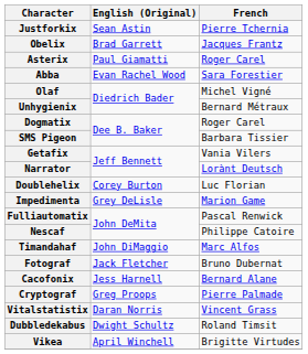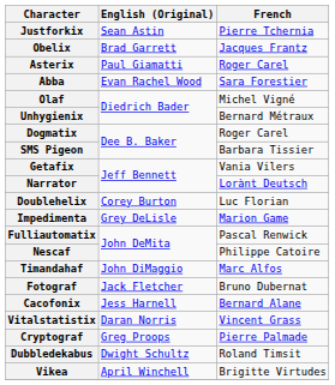 <table class="wikitable">
 <tr>
 <th>Character</th>
 <th>English (Original)</th>
 <th>French</th>
 </tr>
 <tr>
 <th>Justforkix</th>
 <td><a href='#'>Sean Astin</a></td>
 <td><a href='#'>Pierre Tchernia</a></td>
 </tr>
 <tr>
 <th>Obelix</th>
 <td><a href='#'>Brad Garrett</a></td>
 <td><a href='#'>Jacques Frantz</a></td>
 </tr>
 <tr>
 <th>Asterix</th>
 <td><a href='#'>Paul Giamatti</a></td>
 <td><a href='#'>Roger Carel</a></td>
 </tr>
 <tr>
 <th>Abba</th>
 <td><a href='#'>Evan Rachel Wood</a></td>
 <td><a href='#'>Sara Forestier</a></td>
 </tr>
 <tr>
 <th>Olaf</th>
 <td rowspan="2"><a href='#'>Diedrich Bader</a></td>
 <td>Michel Vigné</td>
 </tr>
 <tr>
 <th>Unhygienix</th>
 <td>Bernard Métraux</td>
 </tr>
 <tr>
 <th>Dogmatix</th>
 <td rowspan="2"><a href='#'>Dee B. Baker</a></td>
 <td>Roger Carel</td>
 </tr>
 <tr>
 <th>SMS Pigeon</th>
 <td>Barbara Tissier</td>
 </tr>
 <tr>
 <th>Getafix</th>
 <td rowspan="2"><a href='#'>Jeff Bennett</a></td>
 <td>Vania Vilers</td>
 </tr>
 <tr>
 <th>Narrator</th>
 <td><a href='#'>Lorànt Deutsch</a></td>
 </tr>
 <tr>
 <th>Doublehelix</th>
 <td><a href='#'>Corey Burton</a></td>
 <td>Luc Florian</td>
 </tr>
 <tr>
 <th>Impedimenta</th>
 <td><a href='#'>Grey DeLisle</a></td>
 <td><a href='#'>Marion Game</a></td>
 </tr>
 <tr>
 <th>Fulliautomatix</th>
 <td rowspan="2"><a href='#'>John DeMita</a></td>
 <td>Pascal Renwick</td>
 </tr>
 <tr>
 <th>Nescaf</th>
 <td>Philippe Catoire</td>
 </tr>
 <tr>
 <th>Timandahaf</th>
 <td><a href='#'>John DiMaggio</a></td>
 <td><a href='#'>Marc Alfos</a></td>
 </tr>
 <tr>
 <th>Fotograf</th>
 <td><a href='#'>Jack Fletcher</a></td>
 <td>Bruno Dubernat</td>
 </tr>
 <tr>
 <th>Cacofonix</th>
 <td><a href='#'>Jess Harnell</a></td>
 <td><a href='#'>Bernard Alane</a></td>
 </tr>
 <tr>
+<th>Vitalstatistix</th>
+<td><a href='#'>Daran Norris</a></td>
+<td><a href='#'>Vincent Grass</a></td>
+</tr>
+<tr>
 <th>Cryptograf</th>
 <td><a href='#'>Greg Proops</a></td>
 <td><a href='#'>Pierre Palmade</a></td>
-</tr>
-<tr>
-<th>Vitalstatistix</th>
-<td><a href='#'>Daran Norris</a></td>
-<td><a href='#'>Vincent Grass</a></td>
 </tr>
 <tr>
 <th>Dubbledekabus</th>
 <td><a href='#'>Dwight Schultz</a></td>
 <td>Roland Timsit</td>
 </tr>
 <tr>
 <th>Vikea</th>
 <td><a href='#'>April Winchell</a></td>
 <td>Brigitte Virtudes</td>
 </tr>
 <tr>
 </tr>
 </table>
